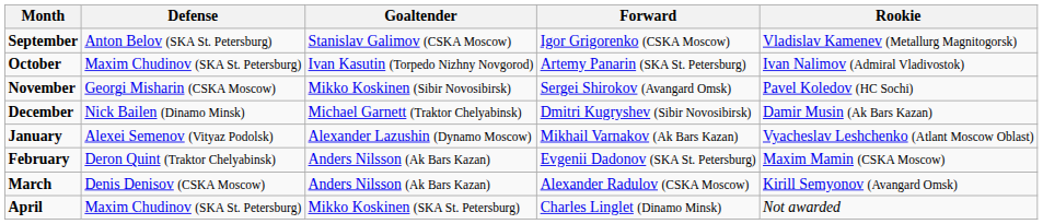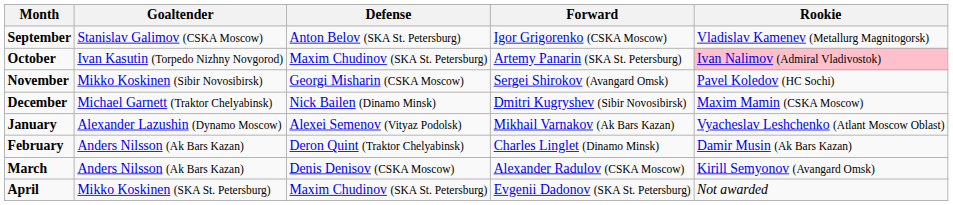 <table class="wikitable" style="text-align:left;">
 <tr>
 <th>Month</th>
+<th>Goaltender</th>
 <th>Defense</th>
-<th>Goaltender</th>
 <th>Forward</th>
 <th>Rookie</th>
 </tr>
 <tr>
 <td style="text-align:left;"><strong>September</strong></td>
+<td> <a href='#'>Stanislav Galimov</a> <small>(CSKA Moscow)</small></td>
 <td> <a href='#'>Anton Belov</a> <small>(SKA St. Petersburg)</small></td>
-<td> <a href='#'>Stanislav Galimov</a> <small>(CSKA Moscow)</small></td>
 <td> <a href='#'>Igor Grigorenko</a> <small>(CSKA Moscow)</small></td>
 <td> <a href='#'>Vladislav Kamenev</a> <small>(Metallurg Magnitogorsk)</small></td>
 </tr>
 <tr>
 <td style="text-align:left;"><strong>October</strong></td>
+<td> <a href='#'>Ivan Kasutin</a> <small>(Torpedo Nizhny Novgorod)</small></td>
 <td> <a href='#'>Maxim Chudinov</a> <small>(SKA St. Petersburg)</small></td>
-<td> <a href='#'>Ivan Kasutin</a> <small>(Torpedo Nizhny Novgorod)</small></td>
 <td> <a href='#'>Artemy Panarin</a> <small>(SKA St. Petersburg)</small></td>
-<td> <a href='#'>Ivan Nalimov</a> <small>(Admiral Vladivostok)</small></td>
+<td style="background: pink;"> <a href='#'>Ivan Nalimov</a> <small>(Admiral Vladivostok)</small></td>
 </tr>
 <tr>
 <td style="text-align:left;"><strong>November</strong></td>
+<td> <a href='#'>Mikko Koskinen</a> <small>(Sibir Novosibirsk)</small></td>
 <td> <a href='#'>Georgi Misharin</a> <small>(CSKA Moscow)</small></td>
-<td> <a href='#'>Mikko Koskinen</a> <small>(Sibir Novosibirsk)</small></td>
 <td> <a href='#'>Sergei Shirokov</a> <small>(Avangard Omsk)</small></td>
 <td> <a href='#'>Pavel Koledov</a> <small>(HC Sochi)</small></td>
 </tr>
 <tr>
 <td style="text-align:left;"><strong>December</strong></td>
+<td> <a href='#'>Michael Garnett</a> <small>(Traktor Chelyabinsk)</small></td>
 <td> <a href='#'>Nick Bailen</a> <small>(Dinamo Minsk)</small></td>
-<td> <a href='#'>Michael Garnett</a> <small>(Traktor Chelyabinsk)</small></td>
 <td> <a href='#'>Dmitri Kugryshev</a> <small>(Sibir Novosibirsk)</small></td>
-<td> <a href='#'>Damir Musin</a> <small>(Ak Bars Kazan)</small></td>
+<td> <a href='#'>Maxim Mamin</a> <small>(CSKA Moscow)</small></td>
 </tr>
 <tr>
 <td style="text-align:left;"><strong>January</strong></td>
+<td> <a href='#'>Alexander Lazushin</a> <small>(Dynamo Moscow)</small></td>
 <td> <a href='#'>Alexei Semenov</a> <small>(Vityaz Podolsk)</small></td>
-<td> <a href='#'>Alexander Lazushin</a> <small>(Dynamo Moscow)</small></td>
 <td> <a href='#'>Mikhail Varnakov</a> <small>(Ak Bars Kazan)</small></td>
 <td> <a href='#'>Vyacheslav Leshchenko</a> <small>(Atlant Moscow Oblast)</small></td>
 </tr>
 <tr>
 <td style="text-align:left;"><strong>February</strong></td>
+<td> <a href='#'>Anders Nilsson</a> <small>(Ak Bars Kazan)</small></td>
 <td> <a href='#'>Deron Quint</a> <small>(Traktor Chelyabinsk)</small></td>
-<td> <a href='#'>Anders Nilsson</a> <small>(Ak Bars Kazan)</small></td>
-<td> <a href='#'>Evgenii Dadonov</a> <small>(SKA St. Petersburg)</small></td>
-<td> <a href='#'>Maxim Mamin</a> <small>(CSKA Moscow)</small></td>
+<td>  <a href='#'>Charles Linglet</a> <small>(Dinamo Minsk)</small></td>
+<td> <a href='#'>Damir Musin</a> <small>(Ak Bars Kazan)</small></td>
 </tr>
 <tr>
 <td style="text-align:left;"><strong>March</strong></td>
+<td> <a href='#'>Anders Nilsson</a> <small>(Ak Bars Kazan)</small></td>
 <td> <a href='#'>Denis Denisov</a> <small>(CSKA Moscow)</small></td>
-<td> <a href='#'>Anders Nilsson</a> <small>(Ak Bars Kazan)</small></td>
 <td> <a href='#'>Alexander Radulov</a> <small>(CSKA Moscow)</small></td>
 <td> <a href='#'>Kirill Semyonov</a> <small>(Avangard Omsk)</small></td>
 </tr>
 <tr>
 <td style="text-align:left;"><strong>April</strong></td>
+<td> <a href='#'>Mikko Koskinen</a> <small>(SKA St. Petersburg)</small></td>
 <td> <a href='#'>Maxim Chudinov</a> <small>(SKA St. Petersburg)</small></td>
-<td> <a href='#'>Mikko Koskinen</a> <small>(SKA St. Petersburg)</small></td>
-<td>  <a href='#'>Charles Linglet</a> <small>(Dinamo Minsk)</small></td>
+<td> <a href='#'>Evgenii Dadonov</a> <small>(SKA St. Petersburg)</small></td>
 <td><em>Not awarded</em></td>
 </tr>
 </table>
